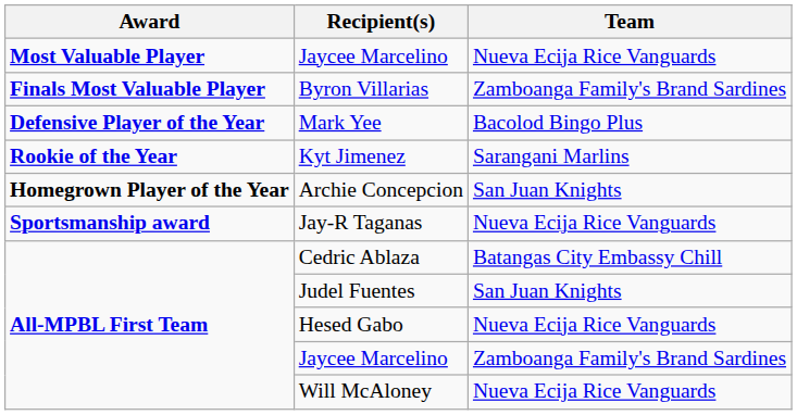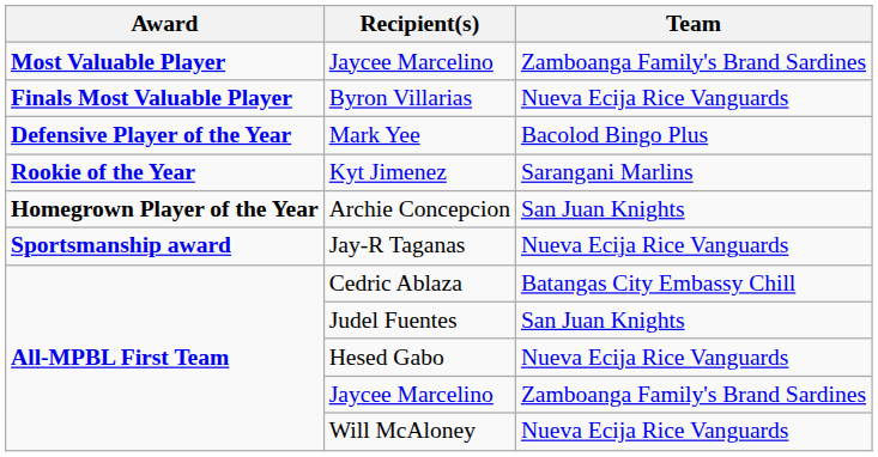 <table class="wikitable">
 <tr>
 <th>Award</th>
 <th>Recipient(s)</th>
 <th>Team</th>
 </tr>
 <tr>
 <td><strong><a href='#'>Most Valuable Player</a></strong></td>
 <td><a href='#'>Jaycee Marcelino</a></td>
-<td><a href='#'>Nueva Ecija Rice Vanguards</a></td>
+<td><a href='#'>Zamboanga Family's Brand Sardines</a></td>
 </tr>
 <tr>
 <td><strong><a href='#'>Finals Most Valuable Player</a></strong></td>
 <td><a href='#'>Byron Villarias</a></td>
-<td><a href='#'>Zamboanga Family's Brand Sardines</a></td>
+<td><a href='#'>Nueva Ecija Rice Vanguards</a></td>
 </tr>
 <tr>
 <td><strong><a href='#'>Defensive Player of the Year</a></strong></td>
 <td><a href='#'>Mark Yee</a></td>
 <td><a href='#'>Bacolod Bingo Plus</a></td>
 </tr>
 <tr>
 <td><strong><a href='#'>Rookie of the Year</a></strong></td>
 <td><a href='#'>Kyt Jimenez</a></td>
 <td><a href='#'>Sarangani Marlins</a></td>
 </tr>
 <tr>
 <td><strong>Homegrown Player of the Year</strong></td>
 <td>Archie Concepcion</td>
 <td><a href='#'>San Juan Knights</a></td>
 </tr>
 <tr>
 <td><strong><a href='#'>Sportsmanship award</a></strong></td>
 <td>Jay-R Taganas</td>
 <td><a href='#'>Nueva Ecija Rice Vanguards</a></td>
 </tr>
 <tr>
 <td rowspan="5"><strong><a href='#'>All-MPBL First Team</a></strong></td>
 <td>Cedric Ablaza</td>
 <td><a href='#'>Batangas City Embassy Chill</a></td>
 </tr>
 <tr>
 <td>Judel Fuentes</td>
 <td><a href='#'>San Juan Knights</a></td>
 </tr>
 <tr>
 <td>Hesed Gabo</td>
 <td><a href='#'>Nueva Ecija Rice Vanguards</a></td>
 </tr>
 <tr>
 <td><a href='#'>Jaycee Marcelino</a></td>
 <td><a href='#'>Zamboanga Family's Brand Sardines</a></td>
 </tr>
 <tr>
 <td>Will McAloney</td>
 <td><a href='#'>Nueva Ecija Rice Vanguards</a></td>
 </tr>
 </table>
